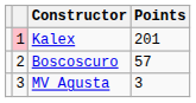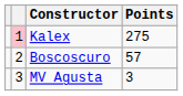 <table class="wikitable" style="font-size: 85%;">
 <tr>
 <th></th>
 <th></th>
 <th>Constructor</th>
 <th>Points</th>
 </tr>
 <tr>
 <td></td>
 <td align=center style="background: pink;">1</td>
 <td> <a href='#'>Kalex</a></td>
-<td align=left>201</td>
+<td align=left>275</td>
 </tr>
 <tr>
 <td></td>
 <td align=center>2</td>
 <td> <a href='#'>Boscoscuro</a></td>
 <td align=left>57</td>
 </tr>
 <tr>
 <td></td>
 <td align=center>3</td>
 <td> <a href='#'>MV Agusta</a></td>
 <td align=left>3</td>
 </tr>
 </table>
